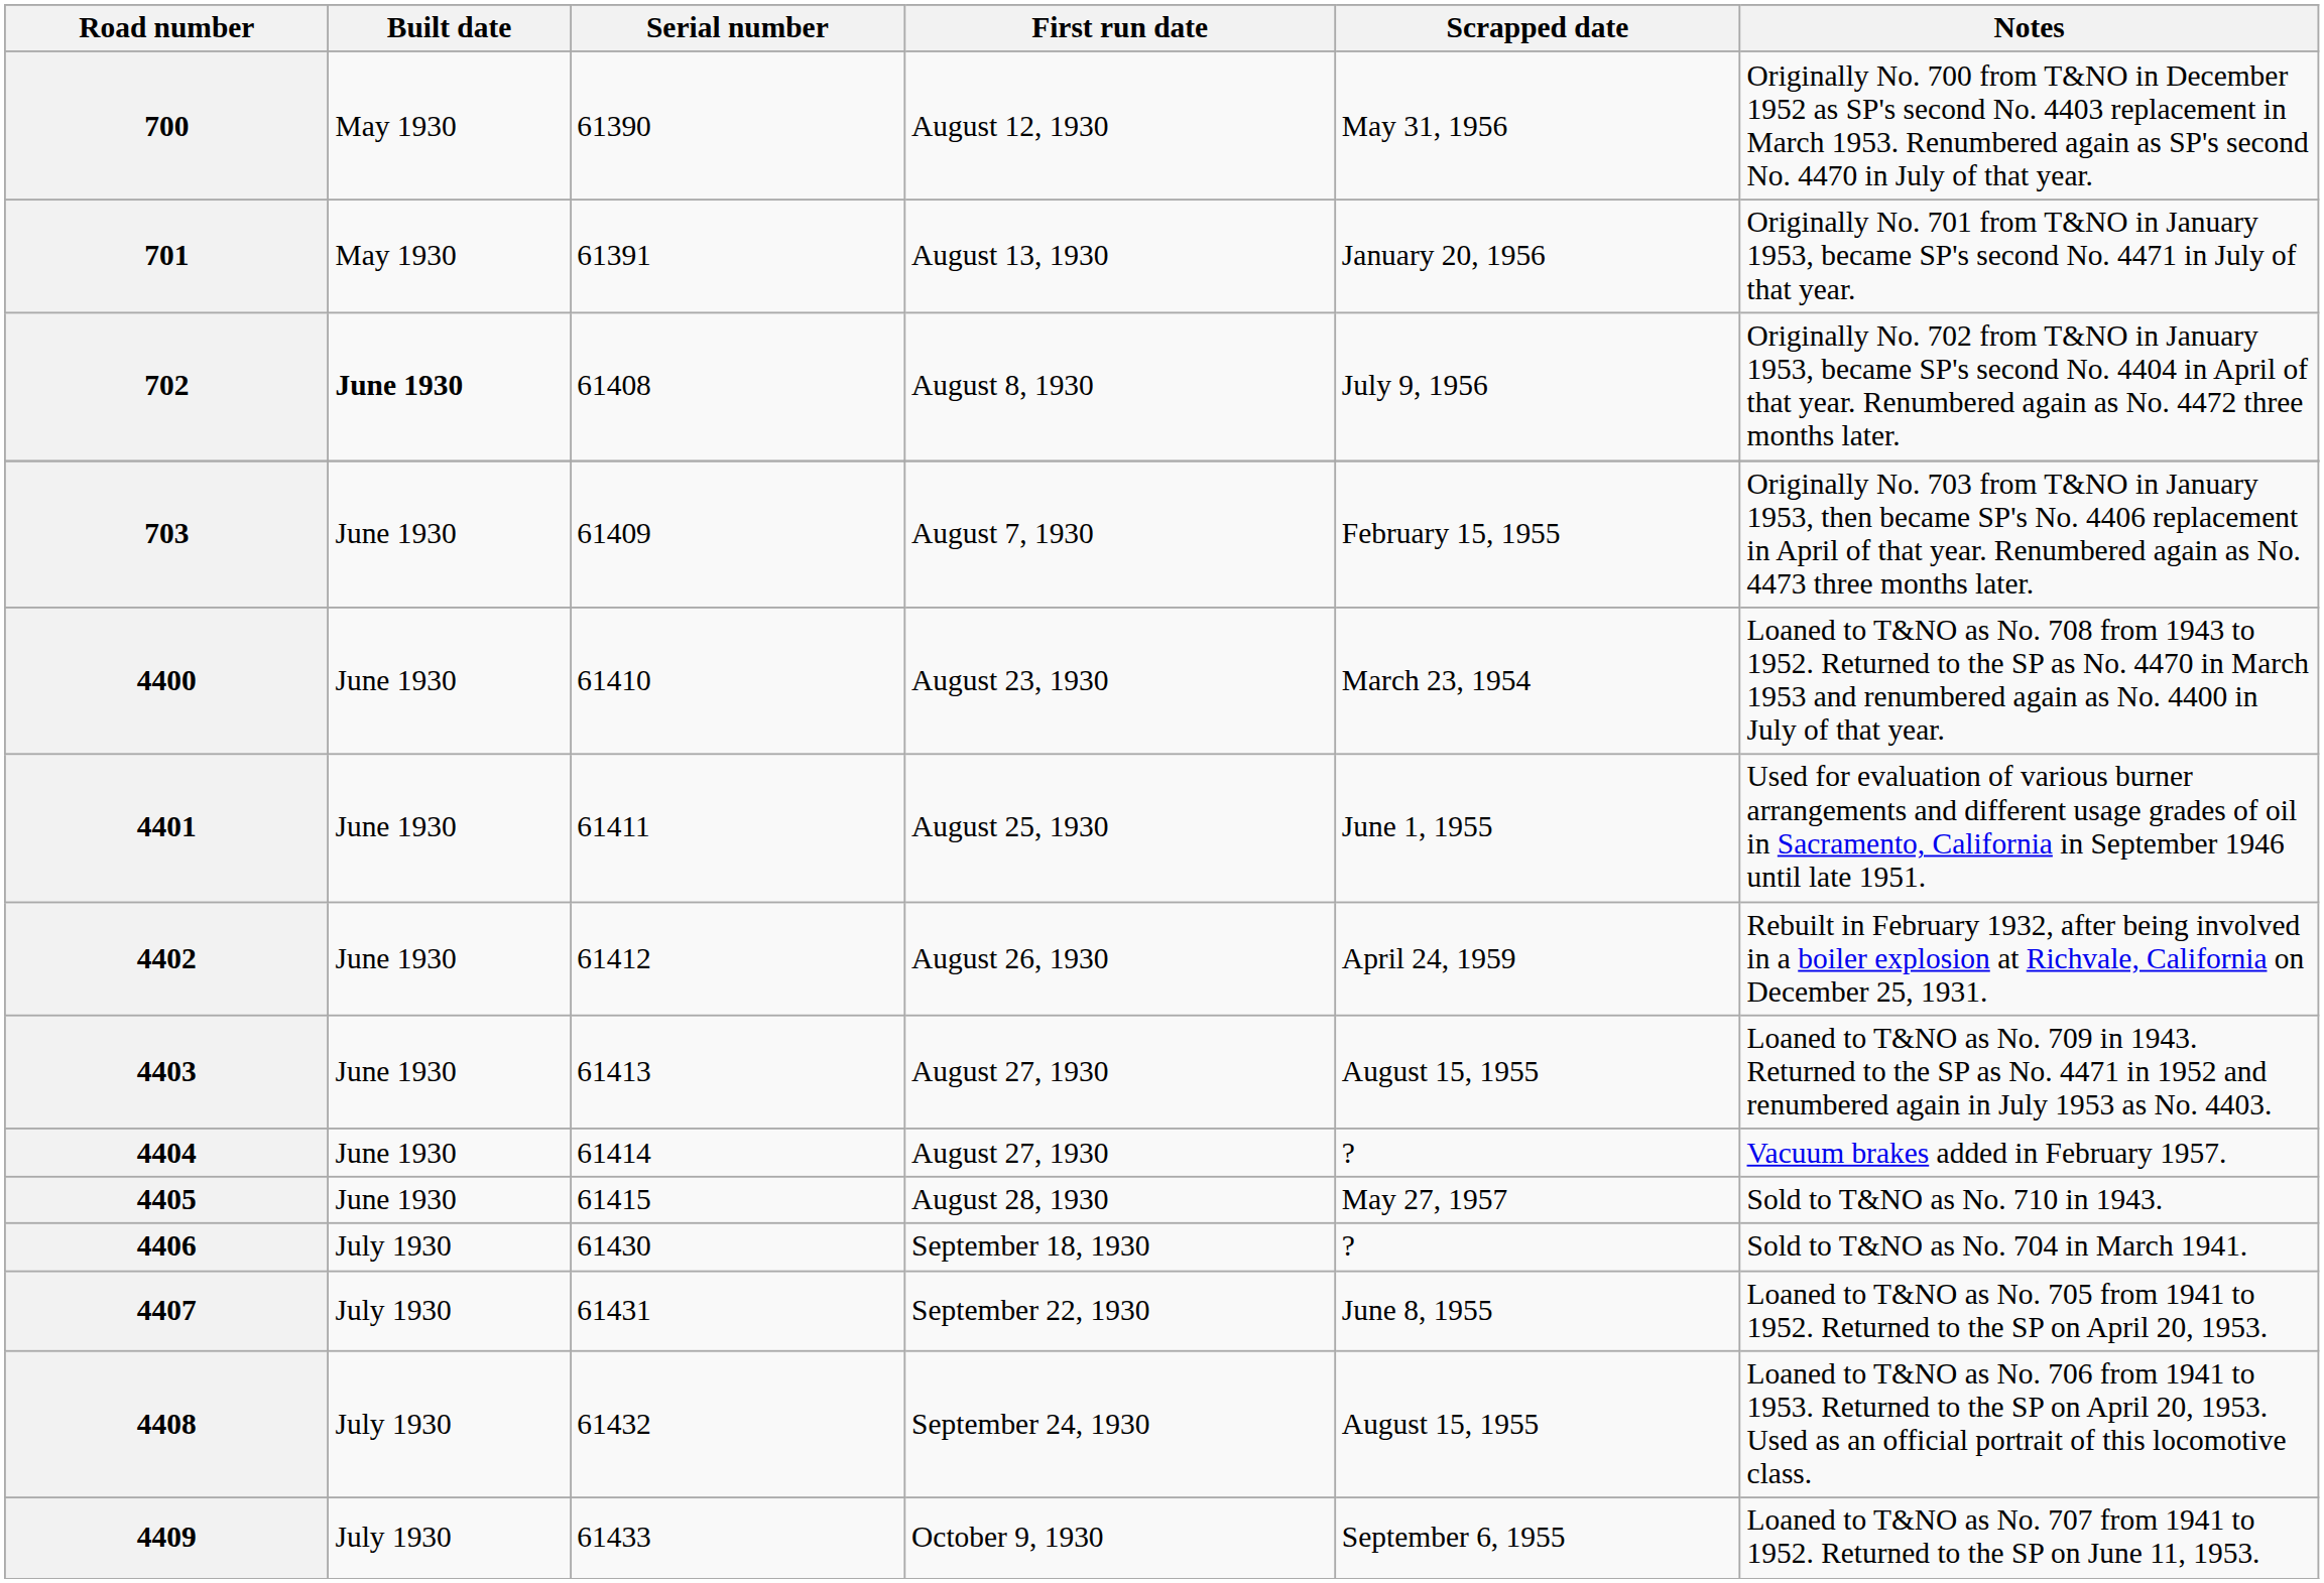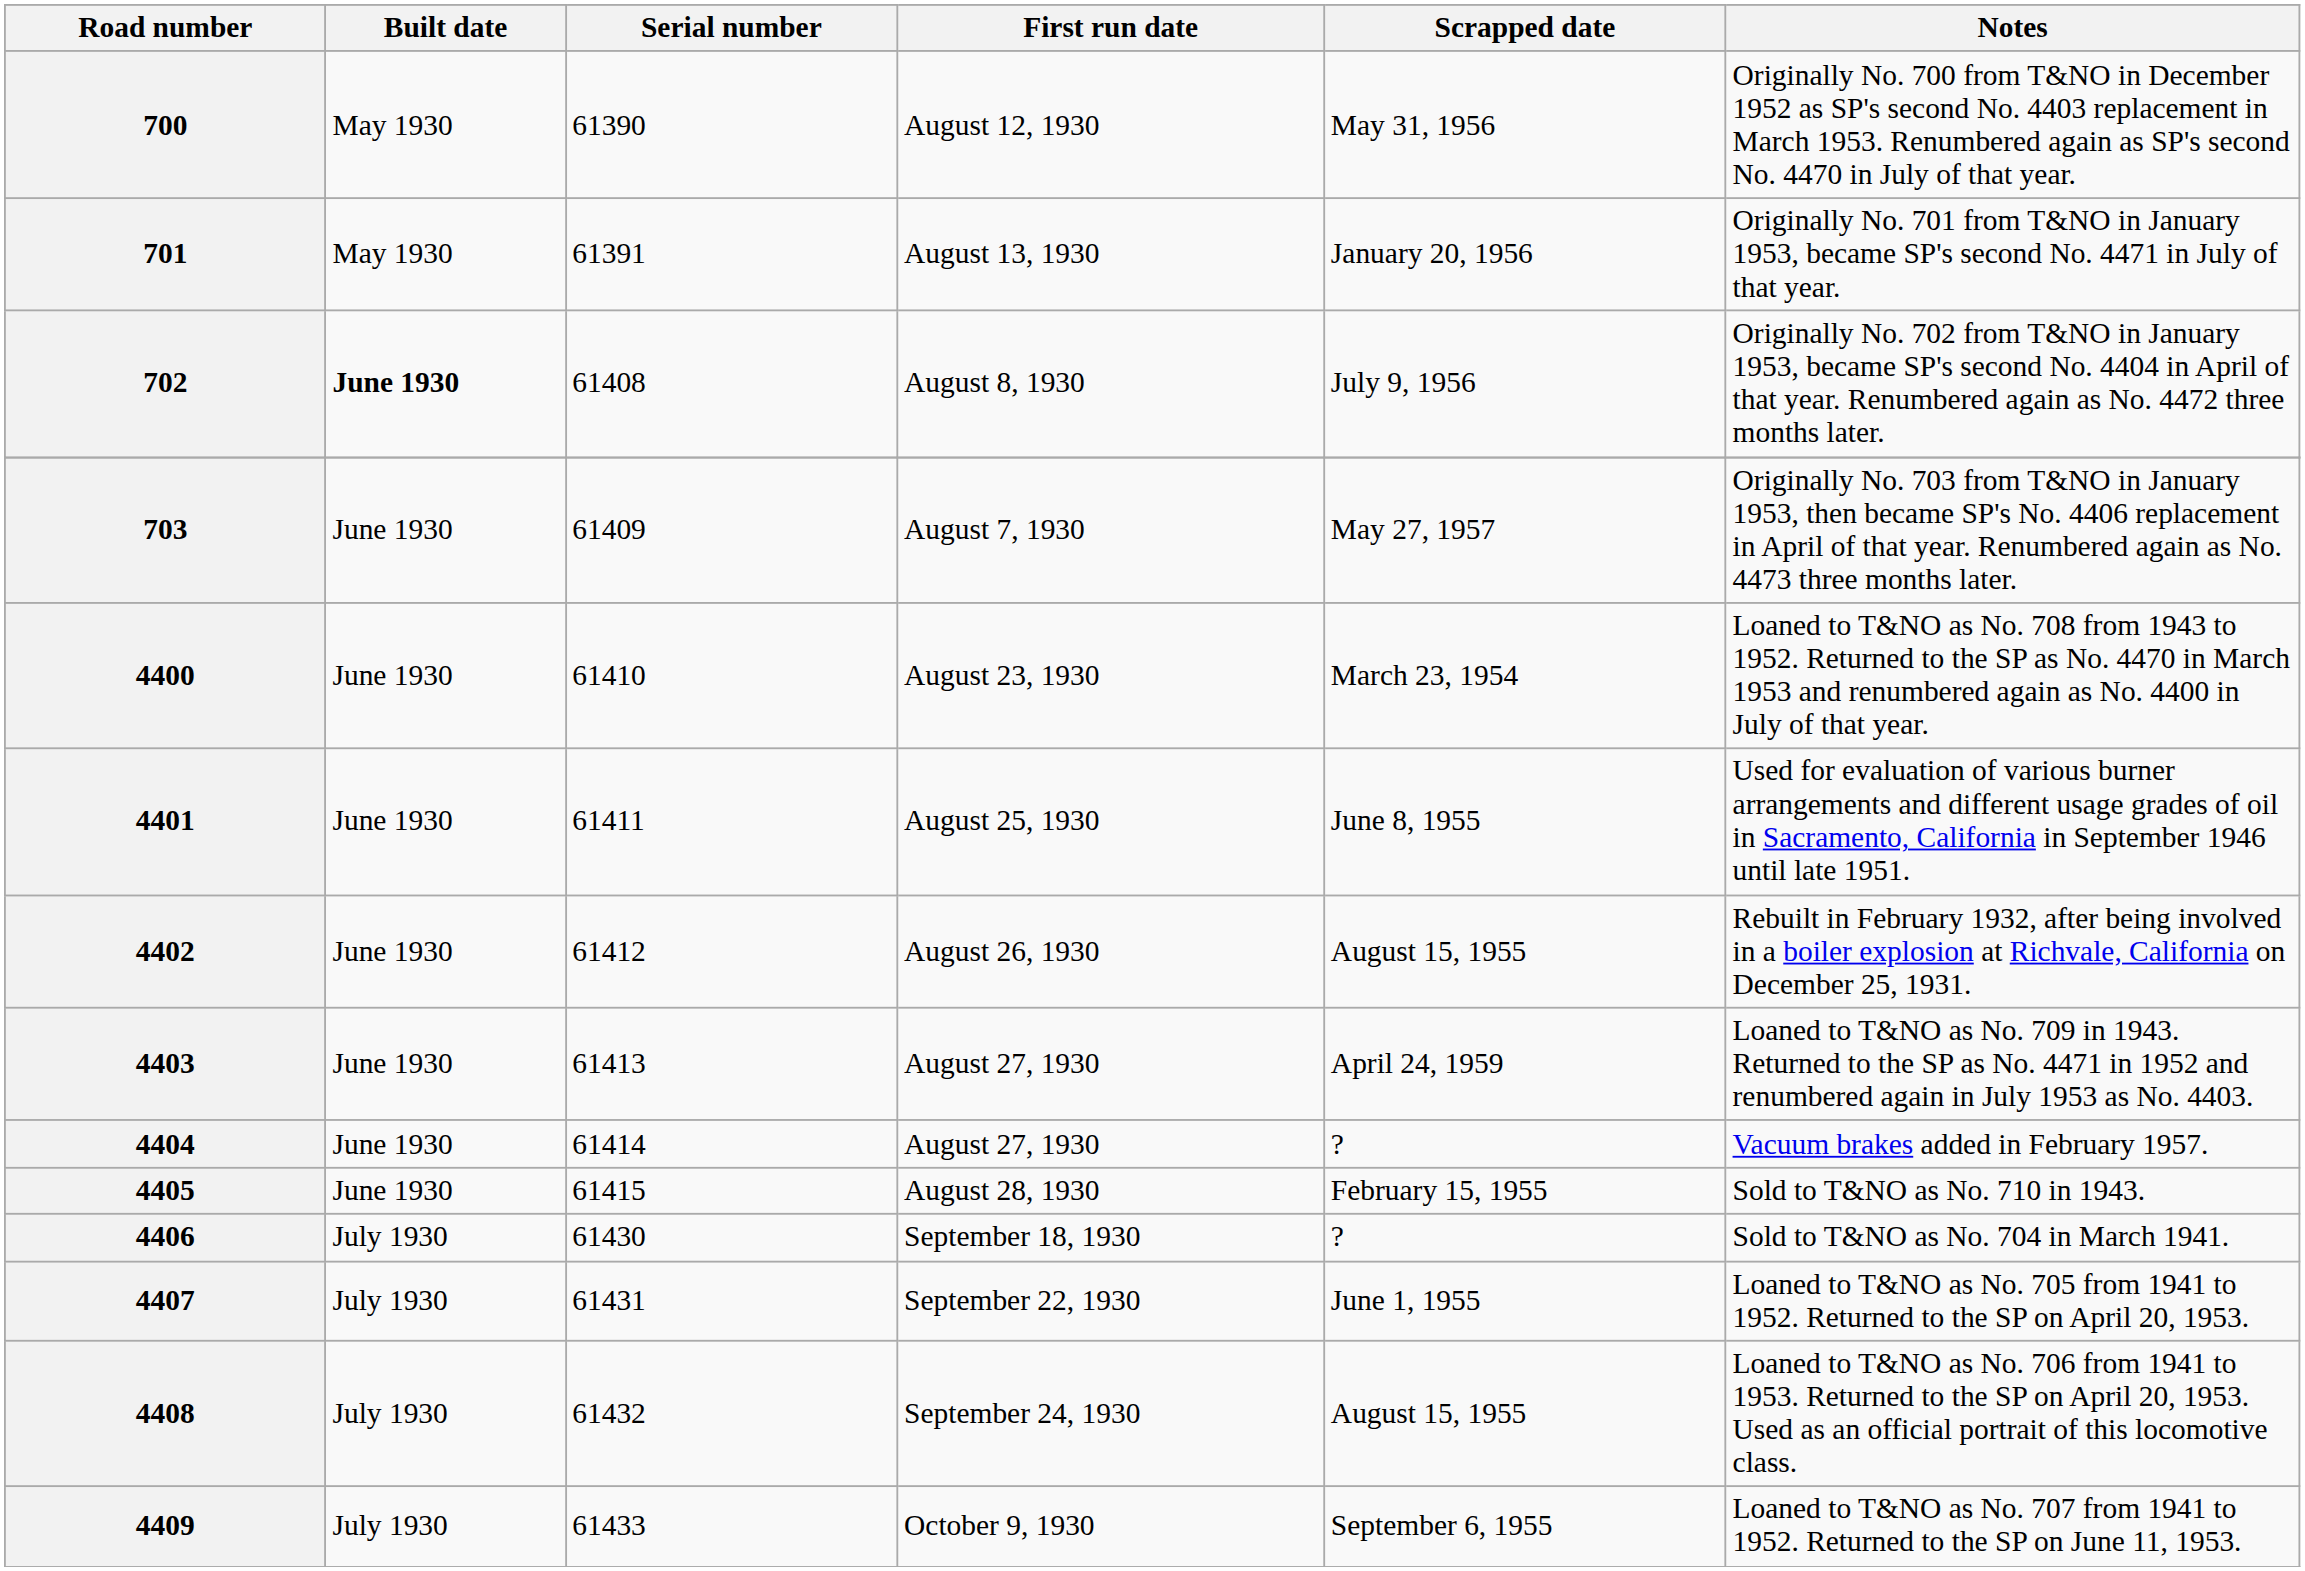 <table class="wikitable sortable">
 <tr>
 <th scope="col">Road number</th>
 <th scope="col">Built date</th>
 <th scope="col">Serial number</th>
 <th scope="col">First run date</th>
 <th scope="col">Scrapped date</th>
 <th scope="col" style="width:25%;">Notes</th>
 </tr>
 <tr>
 <th scope="row">700</th>
 <td>May 1930</td>
 <td>61390</td>
 <td>August 12, 1930</td>
 <td>May 31, 1956</td>
 <td>Originally No. 700 from T&NO in December 1952 as SP's second No. 4403 replacement in March 1953. Renumbered again as SP's second No. 4470 in July of that year.</td>
 </tr>
 <tr>
 <th scope="row">701</th>
 <td>May 1930</td>
 <td>61391</td>
 <td>August 13, 1930</td>
 <td>January 20, 1956</td>
 <td>Originally No. 701 from T&NO in January 1953, became SP's second No. 4471 in July of that year.</td>
 </tr>
 <tr>
 <th scope="row">702</th>
 <td><strong>June 1930</strong></td>
 <td>61408</td>
 <td>August 8, 1930</td>
 <td>July 9, 1956</td>
 <td>Originally No. 702 from T&NO in January 1953, became SP's second No. 4404 in April of that year. Renumbered again as No. 4472 three months later.</td>
 </tr>
 <tr>
 </tr>
 <tr>
 <th scope="row">703</th>
 <td>June 1930</td>
 <td>61409</td>
 <td>August 7, 1930</td>
-<td>February 15, 1955</td>
+<td>May 27, 1957</td>
 <td>Originally No. 703 from T&NO in January 1953, then became SP's No. 4406 replacement in April of that year. Renumbered again as No. 4473 three months later.</td>
 </tr>
 <tr>
 <th scope="row">4400</th>
 <td>June 1930</td>
 <td>61410</td>
 <td>August 23, 1930</td>
 <td>March 23, 1954</td>
 <td>Loaned to T&NO as No. 708 from 1943 to 1952. Returned to the SP as No. 4470 in March 1953 and renumbered again as No. 4400 in July of that year.</td>
 </tr>
 <tr>
 <th scope="row">4401</th>
 <td>June 1930</td>
 <td>61411</td>
 <td>August 25, 1930</td>
-<td>June 1, 1955</td>
+<td>June 8, 1955</td>
 <td>Used for evaluation of various burner arrangements and different usage grades of oil in <a href='#'>Sacramento, California</a> in September 1946 until late 1951.</td>
 </tr>
 <tr>
 <th scope="row">4402</th>
 <td>June 1930</td>
 <td>61412</td>
 <td>August 26, 1930</td>
-<td>April 24, 1959</td>
+<td>August 15, 1955</td>
 <td>Rebuilt in February 1932, after being involved in a <a href='#'>boiler explosion</a> at <a href='#'>Richvale, California</a> on December 25, 1931.</td>
 </tr>
 <tr>
 <th scope="row">4403</th>
 <td>June 1930</td>
 <td>61413</td>
 <td>August 27, 1930</td>
-<td>August 15, 1955</td>
+<td>April 24, 1959</td>
 <td>Loaned to T&NO as No. 709 in 1943. Returned to the SP as No. 4471 in 1952 and renumbered again in July 1953 as No. 4403.</td>
 </tr>
 <tr>
 <th scope="row">4404</th>
 <td>June 1930</td>
 <td>61414</td>
 <td>August 27, 1930</td>
 <td>?</td>
 <td><a href='#'>Vacuum brakes</a> added in February 1957.</td>
 </tr>
 <tr>
 <th scope="row">4405</th>
 <td>June 1930</td>
 <td>61415</td>
 <td>August 28, 1930</td>
-<td>May 27, 1957</td>
+<td>February 15, 1955</td>
 <td>Sold to T&NO as No. 710 in 1943.</td>
 </tr>
 <tr>
 <th scope="row">4406</th>
 <td>July 1930</td>
 <td>61430</td>
 <td>September 18, 1930</td>
 <td>?</td>
 <td>Sold to T&NO as No. 704 in March 1941.</td>
 </tr>
 <tr>
 <th scope="row">4407</th>
 <td>July 1930</td>
 <td>61431</td>
 <td>September 22, 1930</td>
-<td>June 8, 1955</td>
+<td>June 1, 1955</td>
 <td>Loaned to T&NO as No. 705 from 1941 to 1952. Returned to the SP on April 20, 1953.</td>
 </tr>
 <tr>
 <th scope="row">4408</th>
 <td>July 1930</td>
 <td>61432</td>
 <td>September 24, 1930</td>
 <td>August 15, 1955</td>
 <td>Loaned to T&NO as No. 706 from 1941 to 1953. Returned to the SP on April 20, 1953. Used as an official portrait of this locomotive class.</td>
 </tr>
 <tr>
 <th scope="row">4409</th>
 <td>July 1930</td>
 <td>61433</td>
 <td>October 9, 1930</td>
 <td>September 6, 1955</td>
 <td>Loaned to T&NO as No. 707 from 1941 to 1952. Returned to the SP on June 11, 1953.</td>
 </tr>
 <tr>
 </tr>
 </table>
